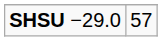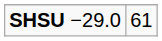 <table class="wikitable">
 <tr align="center">
 </tr>
 <tr align="center">
 <td><strong>SHSU</strong> −29.0</td>
-<td>57</td>
+<td>61</td>
 </tr>
 </table>
